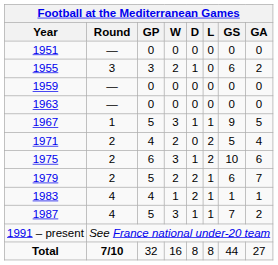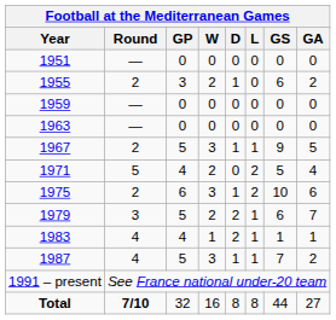 <table class="wikitable" style="text-align: center;font-size:100%;">
 <tr>
 <th colspan="9"><a href='#'>Football at the Mediterranean Games</a></th>
 </tr>
 <tr>
 <th>Year</th>
 <th>Round</th>
 <th>GP</th>
 <th>W</th>
 <th>D</th>
 <th>L</th>
 <th>GS</th>
 <th>GA</th>
 </tr>
 <tr>
 <td> <a href='#'>1951</a></td>
 <td>—</td>
 <td>0</td>
 <td>0</td>
 <td>0</td>
 <td>0</td>
 <td>0</td>
 <td>0</td>
 </tr>
 <tr>
 <td> <a href='#'>1955</a></td>
-<td>3</td>
+<td>2</td>
 <td>3</td>
 <td>2</td>
 <td>1</td>
 <td>0</td>
 <td>6</td>
 <td>2</td>
 </tr>
 <tr>
 <td> <a href='#'>1959</a></td>
 <td>—</td>
 <td>0</td>
 <td>0</td>
 <td>0</td>
 <td>0</td>
 <td>0</td>
 <td>0</td>
 </tr>
 <tr>
 <td> <a href='#'>1963</a></td>
 <td>—</td>
 <td>0</td>
 <td>0</td>
 <td>0</td>
 <td>0</td>
 <td>0</td>
 <td>0</td>
 </tr>
 <tr>
 <td> <a href='#'>1967</a></td>
-<td>1</td>
+<td>2</td>
 <td>5</td>
 <td>3</td>
 <td>1</td>
 <td>1</td>
 <td>9</td>
 <td>5</td>
 </tr>
 <tr>
 <td> <a href='#'>1971</a></td>
-<td>2</td>
+<td>5</td>
 <td>4</td>
 <td>2</td>
 <td>0</td>
 <td>2</td>
 <td>5</td>
 <td>4</td>
 </tr>
 <tr>
 <td><a href='#'>1975</a></td>
 <td>2</td>
 <td>6</td>
 <td>3</td>
 <td>1</td>
 <td>2</td>
 <td>10</td>
 <td>6</td>
 </tr>
 <tr>
 <td> <a href='#'>1979</a></td>
-<td>2</td>
+<td>3</td>
 <td>5</td>
 <td>2</td>
 <td>2</td>
 <td>1</td>
 <td>6</td>
 <td>7</td>
 </tr>
 <tr>
 <td> <a href='#'>1983</a></td>
 <td>4</td>
 <td>4</td>
 <td>1</td>
 <td>2</td>
 <td>1</td>
 <td>1</td>
 <td>1</td>
 </tr>
 <tr>
 <td> <a href='#'>1987</a></td>
 <td>4</td>
 <td>5</td>
 <td>3</td>
 <td>1</td>
 <td>1</td>
 <td>7</td>
 <td>2</td>
 </tr>
 <tr>
 <td><a href='#'>1991</a> – present</td>
 <td colspan="9"><em>See <a href='#'>France national under-20 team</a></em></td>
 </tr>
 <tr>
 <td><strong>Total</strong></td>
 <td><strong>7/10</strong></td>
 <td>32</td>
 <td>16</td>
 <td>8</td>
 <td>8</td>
 <td>44</td>
 <td>27</td>
 </tr>
 </table>
